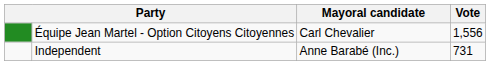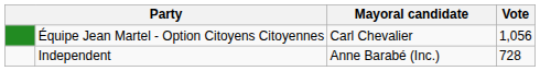 <table class="wikitable">
 <tr>
 <th bgcolor="#DDDDFF" width="230px" colspan="2">Party</th>
 <th bgcolor="#DDDDFF" width="200px">Mayoral candidate</th>
 <th bgcolor="#DDDDFF" width="30px">Vote</th>
 </tr>
 <tr>
 <td bgcolor="#228B22" width="30px"> </td>
 <td>Équipe Jean Martel - Option Citoyens Citoyennes</td>
 <td>Carl Chevalier</td>
-<td>1,556</td>
+<td>1,056</td>
 </tr>
 <tr>
 <td> </td>
 <td>Independent</td>
 <td>Anne Barabé (Inc.)</td>
-<td>731</td>
+<td>728</td>
 </tr>
 </table>
